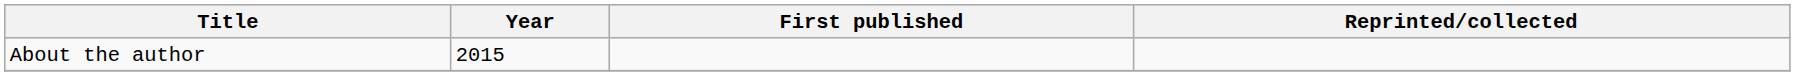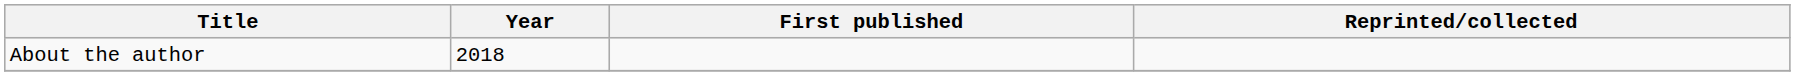 <table class='wikitable sortable' width='90%'>
 <tr>
 <th width=25%>Title</th>
 <th>Year</th>
 <th>First published</th>
 <th>Reprinted/collected</th>
 </tr>
 <tr>
 <td>About the author</td>
-<td>2015</td>
+<td>2018</td>
 <td></td>
 <td></td>
 </tr>
 <tr>
 </tr>
 </table>
